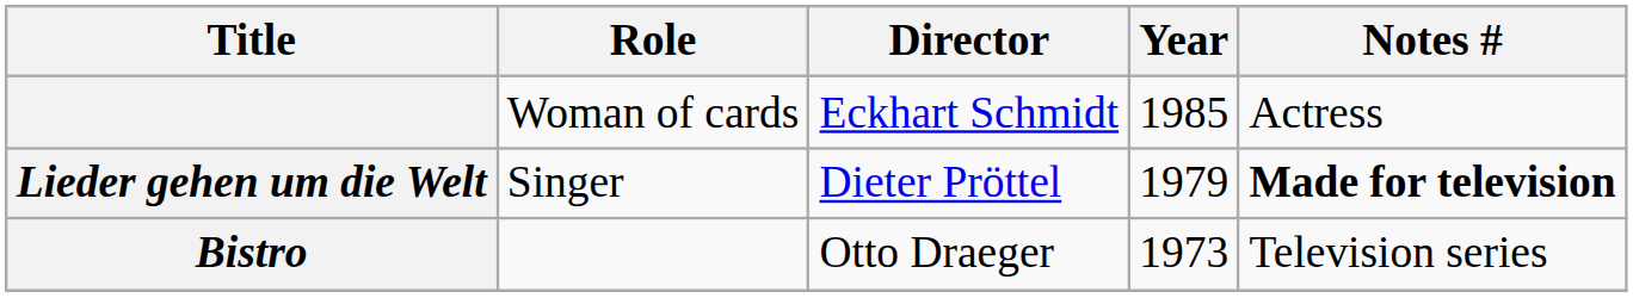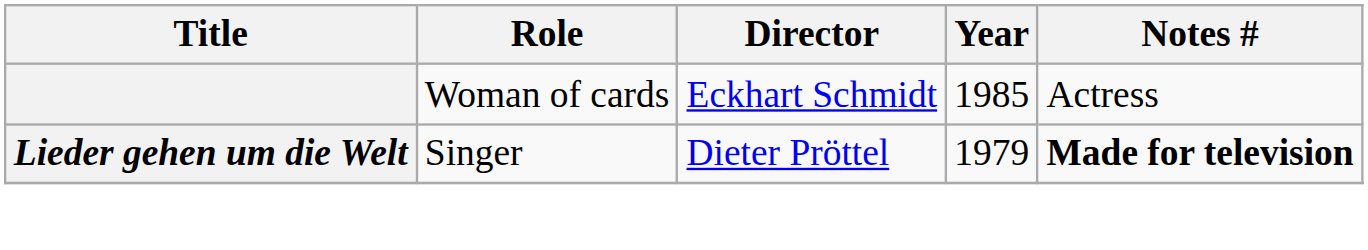 <table class="wikitable plainrowheaders sortable">
 <tr>
 <th scope="col">Title</th>
 <th scope="col">Role</th>
 <th scope="col">Director</th>
 <th scope="col">Year</th>
 <th scope="col" class="unsortable">Notes #</th>
 </tr>
 <tr>
 <th scope="row"><em></em></th>
 <td>Woman of cards</td>
 <td><a href='#'>Eckhart Schmidt</a></td>
 <td>1985</td>
 <td>Actress</td>
 </tr>
 <tr>
 <th scope="row"><em>Lieder gehen um die Welt</em></th>
 <td>Singer</td>
 <td><a href='#'>Dieter Pröttel</a></td>
 <td>1979</td>
 <td><strong>Made for television</strong></td>
 </tr>
 <tr>
-<th scope="row"><em>Bistro</em></th>
-<td></td>
-<td>Otto Draeger</td>
-<td>1973</td>
-<td>Television series</td>
-</tr>
-<tr>
 </tr>
 </table>
